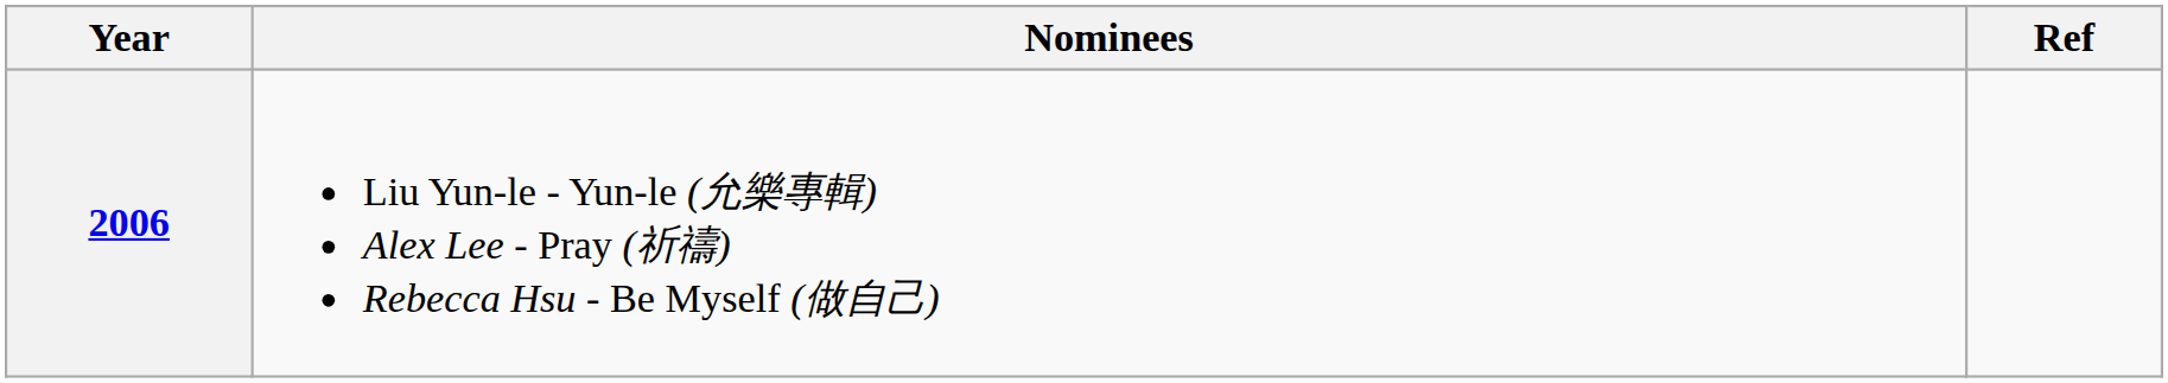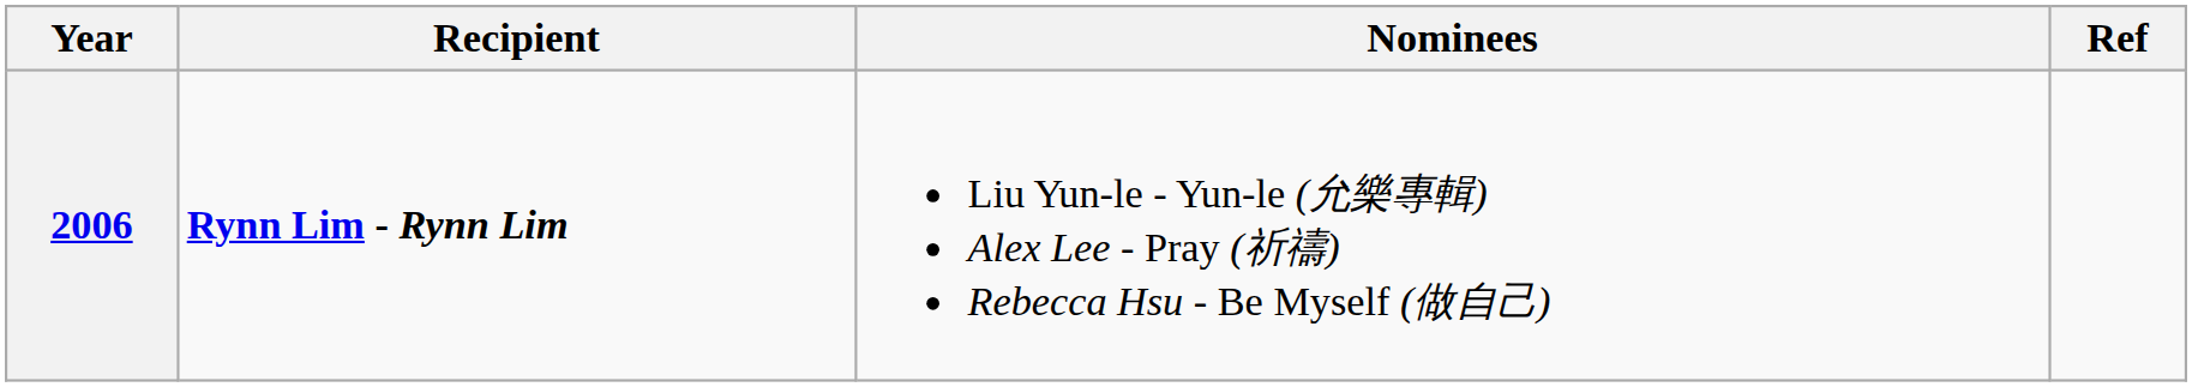 <table class="wikitable center" style="width:850px">
 <tr>
 <th>Year</th>
+<th>Recipient</th>
 <th class=unsortable>Nominees</th>
 <th class=unsortable>Ref</th>
 </tr>
 <tr>
 <th scope="row"><a href='#'>2006</a></th>
+<td><strong><a href='#'>Rynn Lim</a> - <em>Rynn Lim<strong><em></td>
 <td><br><ul><li>Liu Yun-le - </em>Yun-le<em> (允樂專輯)</li><li>Alex Lee - </em>Pray<em> (祈禱)</li><li>Rebecca Hsu - </em>Be Myself<em> (做自己)</li></ul></td>
 <td></td>
 </tr>
 </table>
